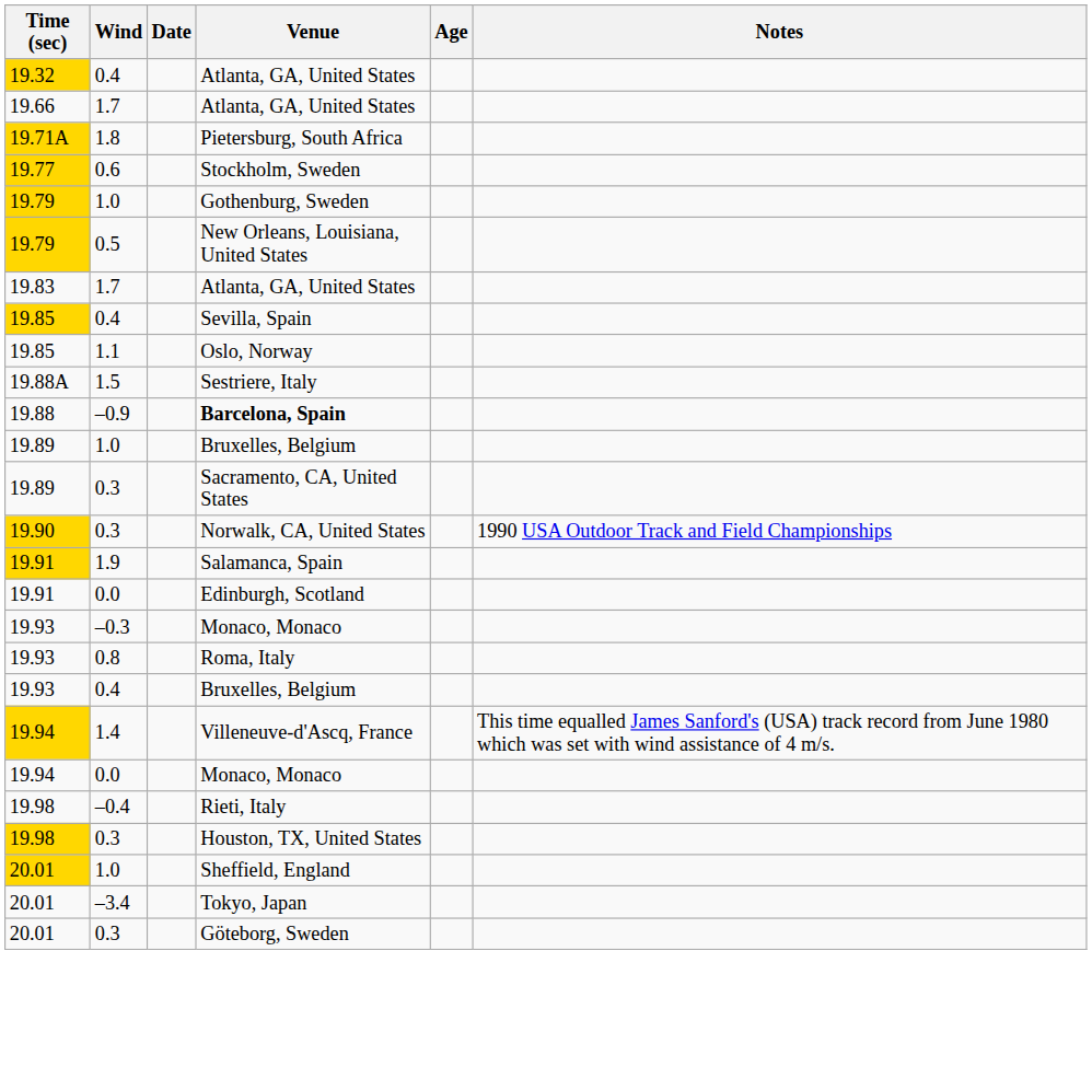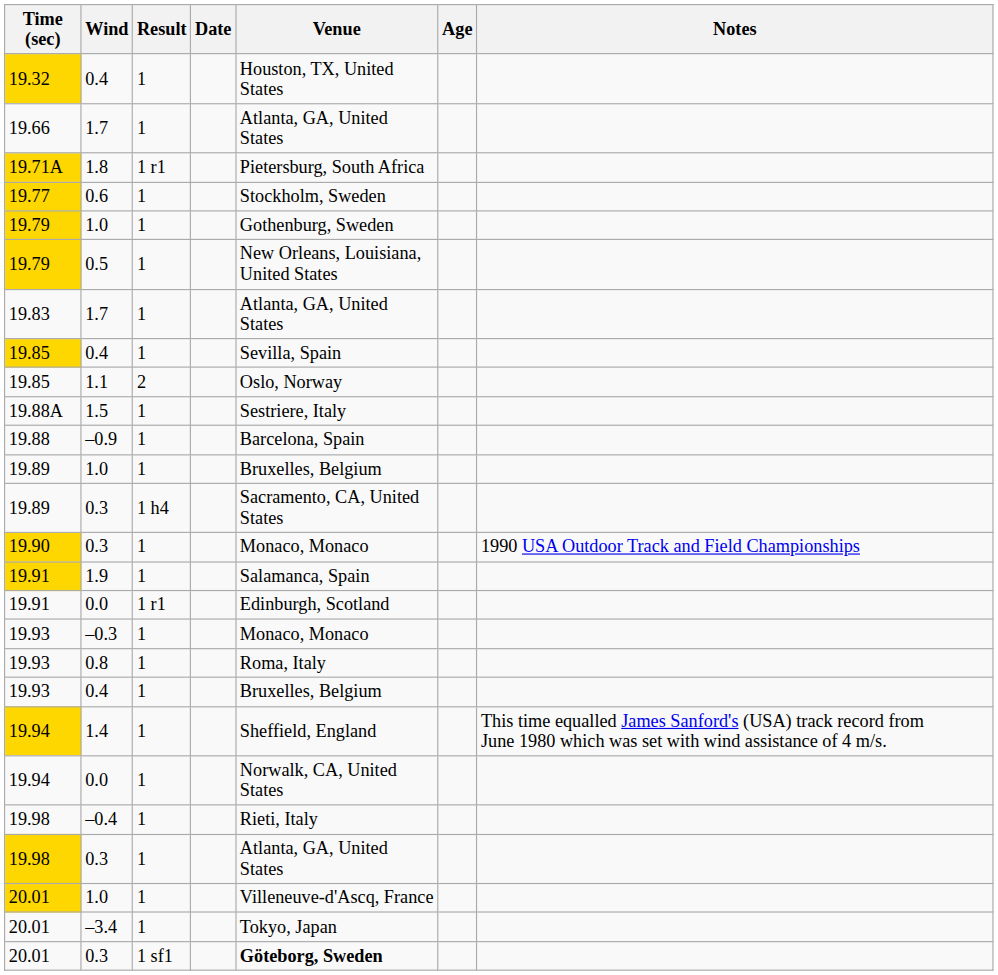 <table class="wikitable sortable">
 <tr>
 <th>Time (sec)</th>
 <th>Wind</th>
+<th>Result</th>
 <th>Date</th>
 <th>Venue</th>
 <th>Age</th>
 <th>Notes</th>
 </tr>
 <tr>
 <td bgcolor=gold>19.32   </td>
 <td>0.4</td>
+<td>1</td>
 <td></td>
-<td>Atlanta, GA, United States</td>
+<td>Houston, TX, United States</td>
 <td></td>
 <td></td>
 </tr>
 <tr>
 <td>19.66 </td>
 <td>1.7</td>
+<td>1</td>
 <td></td>
 <td>Atlanta, GA, United States</td>
 <td></td>
 <td></td>
 </tr>
 <tr>
 <td bgcolor=gold>19.71A</td>
 <td>1.8</td>
+<td>1 r1</td>
 <td></td>
 <td>Pietersburg, South Africa</td>
 <td></td>
 <td></td>
 </tr>
 <tr>
 <td bgcolor=gold>19.77</td>
 <td>0.6</td>
+<td>1</td>
 <td></td>
 <td>Stockholm, Sweden</td>
 <td></td>
 <td></td>
 </tr>
 <tr>
 <td bgcolor=gold>19.79</td>
 <td>1.0</td>
+<td>1</td>
 <td></td>
 <td>Gothenburg, Sweden</td>
 <td></td>
 <td></td>
 </tr>
 <tr>
 <td bgcolor=gold>19.79 </td>
 <td>0.5</td>
+<td>1</td>
 <td></td>
 <td>New Orleans, Louisiana, United States</td>
 <td></td>
 <td></td>
 </tr>
 <tr>
 <td>19.83</td>
 <td>1.7</td>
+<td>1</td>
 <td></td>
 <td>Atlanta, GA, United States</td>
 <td></td>
 <td></td>
 </tr>
 <tr>
 <td bgcolor=gold>19.85</td>
 <td>0.4</td>
+<td>1</td>
 <td></td>
 <td>Sevilla, Spain</td>
 <td></td>
 <td></td>
 </tr>
 <tr>
 <td>19.85</td>
 <td>1.1</td>
+<td>2</td>
 <td></td>
 <td>Oslo, Norway</td>
 <td></td>
 <td></td>
 </tr>
 <tr>
 <td>19.88A</td>
 <td>1.5</td>
+<td>1</td>
 <td></td>
 <td>Sestriere, Italy</td>
 <td></td>
 <td></td>
 </tr>
 <tr>
 <td>19.88</td>
 <td>–0.9</td>
+<td>1</td>
 <td></td>
-<td><strong>Barcelona, Spain</strong></td>
+<td>Barcelona, Spain</td>
 <td></td>
 <td></td>
 </tr>
 <tr>
 <td>19.89</td>
 <td>1.0</td>
+<td>1</td>
 <td></td>
 <td>Bruxelles, Belgium</td>
 <td></td>
 <td></td>
 </tr>
 <tr>
 <td>19.89</td>
 <td>0.3</td>
+<td>1 h4</td>
 <td></td>
 <td>Sacramento, CA, United States</td>
 <td></td>
 <td></td>
 </tr>
 <tr>
 <td bgcolor=gold>19.90</td>
 <td>0.3</td>
+<td>1</td>
 <td></td>
-<td>Norwalk, CA, United States</td>
+<td>Monaco, Monaco</td>
 <td></td>
 <td>1990 <a href='#'>USA Outdoor Track and Field Championships</a></td>
 </tr>
 <tr>
 <td bgcolor=gold>19.91</td>
 <td>1.9</td>
+<td>1</td>
 <td></td>
 <td>Salamanca, Spain</td>
 <td></td>
 <td></td>
 </tr>
 <tr>
 <td>19.91</td>
 <td>0.0</td>
+<td>1 r1</td>
 <td></td>
 <td>Edinburgh, Scotland</td>
 <td></td>
 <td></td>
 </tr>
 <tr>
 <td>19.93</td>
 <td>–0.3</td>
+<td>1</td>
 <td></td>
 <td>Monaco, Monaco</td>
 <td></td>
 <td></td>
 </tr>
 <tr>
 <td>19.93</td>
 <td>0.8</td>
+<td>1</td>
 <td></td>
 <td>Roma, Italy</td>
 <td></td>
 <td></td>
 </tr>
 <tr>
 <td>19.93</td>
 <td>0.4</td>
+<td>1</td>
 <td></td>
 <td>Bruxelles, Belgium</td>
 <td></td>
 <td></td>
 </tr>
 <tr>
 <td bgcolor=gold>19.94</td>
 <td>1.4</td>
+<td>1</td>
 <td></td>
-<td>Villeneuve-d'Ascq, France</td>
+<td>Sheffield, England</td>
 <td></td>
 <td>This time equalled <a href='#'>James Sanford's</a> (USA) track record from June 1980 which was set with wind assistance of 4 m/s.</td>
 </tr>
 <tr>
 <td>19.94</td>
 <td>0.0</td>
+<td>1</td>
 <td></td>
-<td>Monaco, Monaco</td>
+<td>Norwalk, CA, United States</td>
 <td></td>
 <td></td>
 </tr>
 <tr>
 <td>19.98</td>
 <td>–0.4</td>
+<td>1</td>
 <td></td>
 <td>Rieti, Italy</td>
 <td></td>
 <td></td>
 </tr>
 <tr>
 <td bgcolor=gold>19.98</td>
 <td>0.3</td>
+<td>1</td>
 <td></td>
-<td>Houston, TX, United States</td>
+<td>Atlanta, GA, United States</td>
 <td></td>
 <td></td>
 </tr>
 <tr>
 <td bgcolor=gold>20.01</td>
 <td>1.0</td>
+<td>1</td>
 <td></td>
-<td>Sheffield, England</td>
+<td>Villeneuve-d'Ascq, France</td>
 <td></td>
 <td></td>
 </tr>
 <tr>
 <td>20.01 </td>
 <td>–3.4</td>
+<td>1</td>
 <td></td>
 <td>Tokyo, Japan</td>
 <td></td>
 <td></td>
 </tr>
 <tr>
 <td>20.01</td>
 <td>0.3</td>
+<td>1 sf1</td>
 <td></td>
-<td>Göteborg, Sweden</td>
+<td><strong>Göteborg, Sweden</strong></td>
 <td></td>
 <td></td>
 </tr>
 </table>
